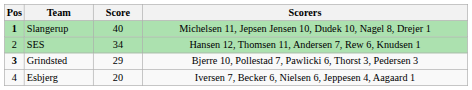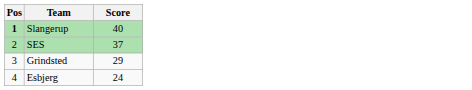 <table class="wikitable" style="font-size: 100%">
 <tr>
 <th width=20>Pos</th>
 <th width=100>Team</th>
 <th width=70>Score</th>
-<th width=500>Scorers</th>
 </tr>
 <tr align=center style="background:#ACE1AF;">
 <td><strong>1</strong></td>
 <td align="left">Slangerup</td>
 <td>40</td>
-<td>Michelsen 11, Jepsen Jensen 10, Dudek 10, Nagel 8, Drejer 1</td>
 </tr>
 <tr align=center  style="background:#ACE1AF;">
 <td>2</td>
 <td align="left">SES</td>
-<td>34</td>
-<td>Hansen 12, Thomsen 11, Andersen 7, Rew 6, Knudsen 1</td>
+<td>37</td>
 </tr>
 <tr align=center>
-<td><strong>3</strong></td>
+<td>3</td>
 <td align="left">Grindsted</td>
 <td>29</td>
-<td>Bjerre 10, Pollestad 7, Pawlicki 6, Thorst 3, Pedersen 3</td>
 </tr>
 <tr align=center>
 <td>4</td>
 <td align="left">Esbjerg</td>
-<td>20</td>
-<td>Iversen 7, Becker 6, Nielsen 6, Jeppesen 4, Aagaard 1</td>
+<td>24</td>
 </tr>
 </table>
